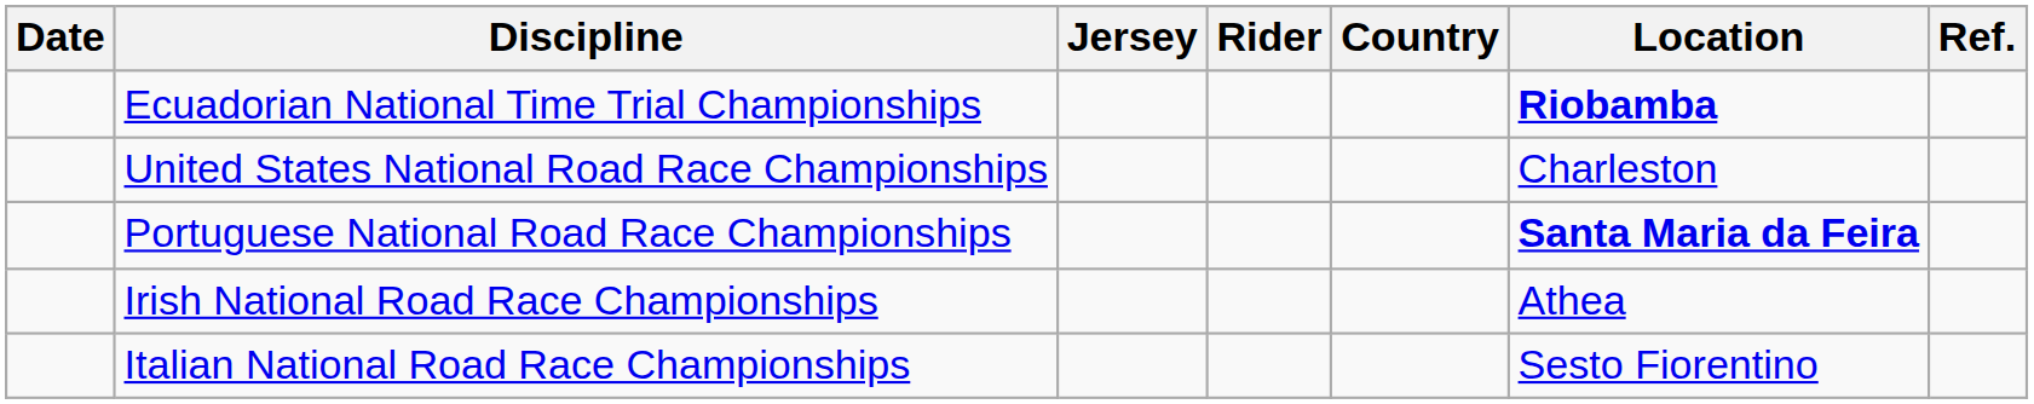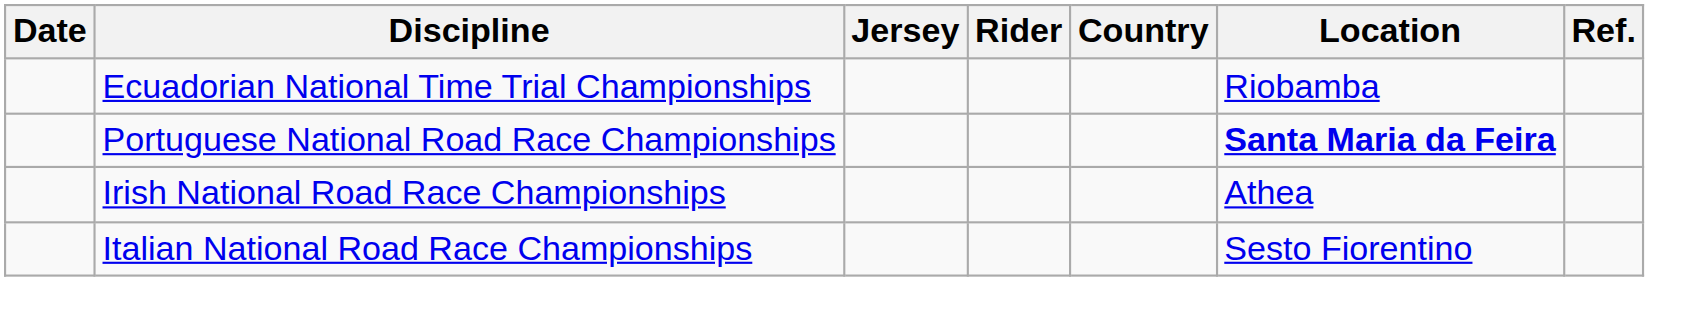 <table class="wikitable sortable">
 <tr>
 <th>Date</th>
 <th>Discipline</th>
 <th>Jersey</th>
 <th>Rider</th>
 <th>Country</th>
 <th>Location</th>
 <th class="unsortable">Ref.</th>
 </tr>
 <tr>
 <td></td>
 <td><a href='#'>Ecuadorian National Time Trial Championships</a></td>
 <td align="center"></td>
 <td></td>
 <td></td>
-<td><strong><a href='#'>Riobamba</a></strong></td>
-<td align="center"></td>
-</tr>
-<tr>
-<td></td>
-<td><a href='#'>United States National Road Race Championships</a></td>
-<td align="center"></td>
-<td></td>
-<td></td>
-<td><a href='#'>Charleston</a></td>
+<td><a href='#'>Riobamba</a></td>
 <td align="center"></td>
 </tr>
 <tr>
 <td></td>
 <td><a href='#'>Portuguese National Road Race Championships</a></td>
 <td align="center"></td>
 <td></td>
 <td></td>
 <td><strong><a href='#'>Santa Maria da Feira</a></strong></td>
 <td align="center"></td>
 </tr>
 <tr>
 <td></td>
 <td><a href='#'>Irish National Road Race Championships</a></td>
 <td align="center"></td>
 <td></td>
 <td></td>
 <td><a href='#'>Athea</a></td>
 <td align="center"></td>
 </tr>
 <tr>
 <td></td>
 <td><a href='#'>Italian National Road Race Championships</a></td>
 <td align="center"></td>
 <td></td>
 <td></td>
 <td><a href='#'>Sesto Fiorentino</a></td>
 <td align="center"></td>
 </tr>
 </table>
